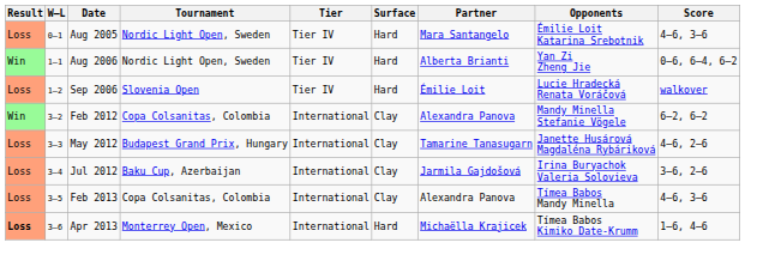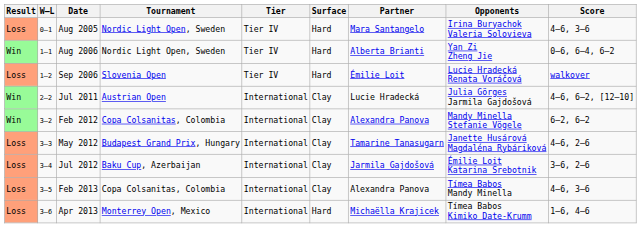 <table class="sortable wikitable">
 <tr>
 <th>Result</th>
 <th class="unsortable">W–L</th>
 <th>Date</th>
 <th>Tournament</th>
 <th>Tier</th>
 <th>Surface</th>
 <th>Partner</th>
 <th>Opponents</th>
 <th class="unsortable">Score</th>
 </tr>
 <tr>
 <td style="background:#ffa07a;">Loss</td>
 <td><small>0–1</small></td>
 <td>Aug 2005</td>
 <td><a href='#'>Nordic Light Open</a>, Sweden</td>
 <td>Tier IV</td>
 <td>Hard</td>
 <td> <a href='#'>Mara Santangelo</a></td>
-<td> <a href='#'>Émilie Loit</a> <br>  <a href='#'>Katarina Srebotnik</a></td>
+<td> <a href='#'>Irina Buryachok</a> <br>  <a href='#'>Valeria Solovieva</a></td>
 <td>4–6, 3–6</td>
 </tr>
 <tr>
 <td style="background:#98fb98;">Win</td>
 <td><small>1–1</small></td>
 <td>Aug 2006</td>
 <td>Nordic Light Open, Sweden</td>
 <td>Tier IV</td>
 <td>Hard</td>
 <td> <a href='#'>Alberta Brianti</a></td>
 <td> <a href='#'>Yan Zi</a> <br>  <a href='#'>Zheng Jie</a></td>
 <td>0–6, 6–4, 6–2</td>
 </tr>
 <tr>
 <td style="background:#ffa07a;">Loss</td>
 <td><small>1–2</small></td>
 <td>Sep 2006</td>
 <td><a href='#'>Slovenia Open</a></td>
 <td>Tier IV</td>
 <td>Hard</td>
 <td> <a href='#'>Émilie Loit</a></td>
 <td> <a href='#'>Lucie Hradecká</a> <br>  <a href='#'>Renata Voráčová</a></td>
 <td><a href='#'>walkover</a></td>
+</tr>
+<tr>
+<td style="background:#98fb98;">Win</td>
+<td><small>2–2</small></td>
+<td>Jul 2011</td>
+<td><a href='#'>Austrian Open</a></td>
+<td>International</td>
+<td>Clay</td>
+<td> Lucie Hradecká</td>
+<td> <a href='#'>Julia Görges</a> <br>  Jarmila Gajdošová</td>
+<td>4–6, 6–2, [12–10]</td>
 </tr>
 <tr>
 <td style="background:#98fb98;">Win</td>
 <td><small>3–2</small></td>
 <td>Feb 2012</td>
 <td><a href='#'>Copa Colsanitas</a>, Colombia</td>
 <td>International</td>
 <td>Clay</td>
 <td> <a href='#'>Alexandra Panova</a></td>
 <td> <a href='#'>Mandy Minella</a> <br>  <a href='#'>Stefanie Vögele</a></td>
 <td>6–2, 6–2</td>
 </tr>
 <tr>
 <td style="background:#ffa07a;">Loss</td>
 <td><small>3–3</small></td>
 <td>May 2012</td>
 <td><a href='#'>Budapest Grand Prix</a>, Hungary</td>
 <td>International</td>
 <td>Clay</td>
 <td> <a href='#'>Tamarine Tanasugarn</a></td>
 <td> <a href='#'>Janette Husárová</a> <br>  <a href='#'>Magdaléna Rybáriková</a></td>
 <td>4–6, 2–6</td>
 </tr>
 <tr>
 <td style="background:#ffa07a;">Loss</td>
 <td><small>3–4</small></td>
 <td>Jul 2012</td>
 <td><a href='#'>Baku Cup</a>, Azerbaijan</td>
 <td>International</td>
 <td>Clay</td>
 <td> <a href='#'>Jarmila Gajdošová</a></td>
-<td> <a href='#'>Irina Buryachok</a> <br>  <a href='#'>Valeria Solovieva</a></td>
+<td> <a href='#'>Émilie Loit</a> <br>  <a href='#'>Katarina Srebotnik</a></td>
 <td>3–6, 2–6</td>
 </tr>
 <tr>
 <td style="background:#ffa07a;">Loss</td>
 <td><small>3–5</small></td>
 <td>Feb 2013</td>
 <td>Copa Colsanitas, Colombia</td>
 <td>International</td>
 <td>Clay</td>
 <td> Alexandra Panova</td>
 <td> <a href='#'>Tímea Babos</a> <br>  Mandy Minella</td>
 <td>4–6, 3–6</td>
 </tr>
 <tr>
-<td style="background:#ffa07a;"><strong>Loss</strong></td>
+<td style="background:#ffa07a;">Loss</td>
 <td><small>3–6</small></td>
 <td>Apr 2013</td>
 <td><a href='#'>Monterrey Open</a>, Mexico</td>
 <td>International</td>
 <td>Hard</td>
 <td> <a href='#'>Michaëlla Krajicek</a></td>
 <td> Tímea Babos <br>  <a href='#'>Kimiko Date-Krumm</a></td>
 <td>1–6, 4–6</td>
 </tr>
 </table>
